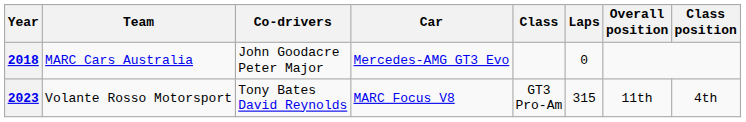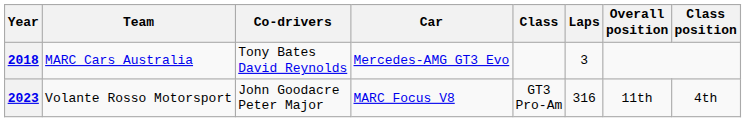 <table class="wikitable" style="font-size:90%">
 <tr>
 <th>Year</th>
 <th>Team</th>
 <th>Co-drivers</th>
 <th>Car</th>
 <th>Class</th>
 <th>Laps</th>
 <th>Overall<br>position</th>
 <th>Class<br>position</th>
 </tr>
 <tr align="center">
 <th><a href='#'>2018</a></th>
 <td align="left" nowrap> <a href='#'>MARC Cars Australia</a></td>
-<td align="left" nowrap> John Goodacre<br> Peter Major</td>
+<td align="left" nowrap> Tony Bates<br> <a href='#'>David Reynolds</a></td>
 <td align="left" nowrap><a href='#'>Mercedes-AMG GT3 Evo</a></td>
 <td align=center nowrap></td>
-<td>0</td>
+<td>3</td>
 <td colspan=2></td>
 </tr>
 <tr align="center">
 <th><a href='#'>2023</a></th>
 <td align="left" nowrap> Volante Rosso Motorsport</td>
-<td align="left" nowrap> Tony Bates<br> <a href='#'>David Reynolds</a></td>
+<td align="left" nowrap> John Goodacre<br> Peter Major</td>
 <td align="left" nowrap><a href='#'>MARC Focus V8</a></td>
 <td align=center nowrap>GT3<br>Pro-Am</td>
-<td>315</td>
+<td>316</td>
 <td>11th</td>
 <td>4th</td>
 </tr>
 </table>
